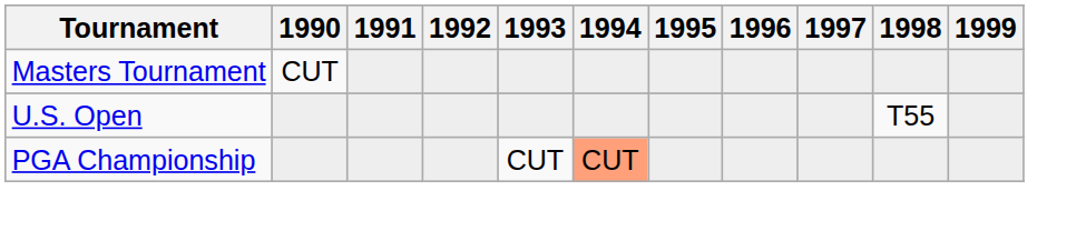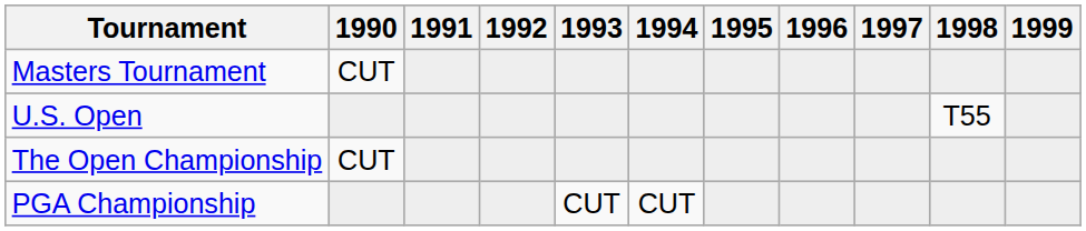 <table class="wikitable" style="font-size:95%;text-align:center;">
 <tr>
 <th>Tournament</th>
 <th>1990</th>
 <th>1991</th>
 <th>1992</th>
 <th>1993</th>
 <th>1994</th>
 <th>1995</th>
 <th>1996</th>
 <th>1997</th>
 <th>1998</th>
 <th>1999</th>
 </tr>
 <tr>
 <td align=left><a href='#'>Masters Tournament</a></td>
 <td>CUT</td>
 <td style="background:#eeeeee;"></td>
 <td style="background:#eeeeee;"></td>
 <td style="background:#eeeeee;"></td>
 <td style="background:#eeeeee;"></td>
 <td style="background:#eeeeee;"></td>
 <td style="background:#eeeeee;"></td>
 <td style="background:#eeeeee;"></td>
 <td style="background:#eeeeee;"></td>
 <td style="background:#eeeeee;"></td>
 </tr>
 <tr>
 <td align=left><a href='#'>U.S. Open</a></td>
 <td style="background:#eeeeee;"></td>
 <td style="background:#eeeeee;"></td>
 <td style="background:#eeeeee;"></td>
 <td style="background:#eeeeee;"></td>
 <td style="background:#eeeeee;"></td>
 <td style="background:#eeeeee;"></td>
 <td style="background:#eeeeee;"></td>
 <td style="background:#eeeeee;"></td>
 <td>T55</td>
 <td style="background:#eeeeee;"></td>
 </tr>
 <tr>
+<td align=left><a href='#'>The Open Championship</a></td>
+<td>CUT</td>
+<td style="background:#eeeeee;"></td>
+<td style="background:#eeeeee;"></td>
+<td style="background:#eeeeee;"></td>
+<td style="background:#eeeeee;"></td>
+<td style="background:#eeeeee;"></td>
+<td style="background:#eeeeee;"></td>
+<td style="background:#eeeeee;"></td>
+<td style="background:#eeeeee;"></td>
+<td style="background:#eeeeee;"></td>
+</tr>
+<tr>
 <td align=left><a href='#'>PGA Championship</a></td>
 <td style="background:#eeeeee;"></td>
 <td style="background:#eeeeee;"></td>
 <td style="background:#eeeeee;"></td>
 <td>CUT</td>
-<td style="background: lightsalmon;">CUT</td>
+<td>CUT</td>
 <td style="background:#eeeeee;"></td>
 <td style="background:#eeeeee;"></td>
 <td style="background:#eeeeee;"></td>
 <td style="background:#eeeeee;"></td>
 <td style="background:#eeeeee;"></td>
 </tr>
 </table>
